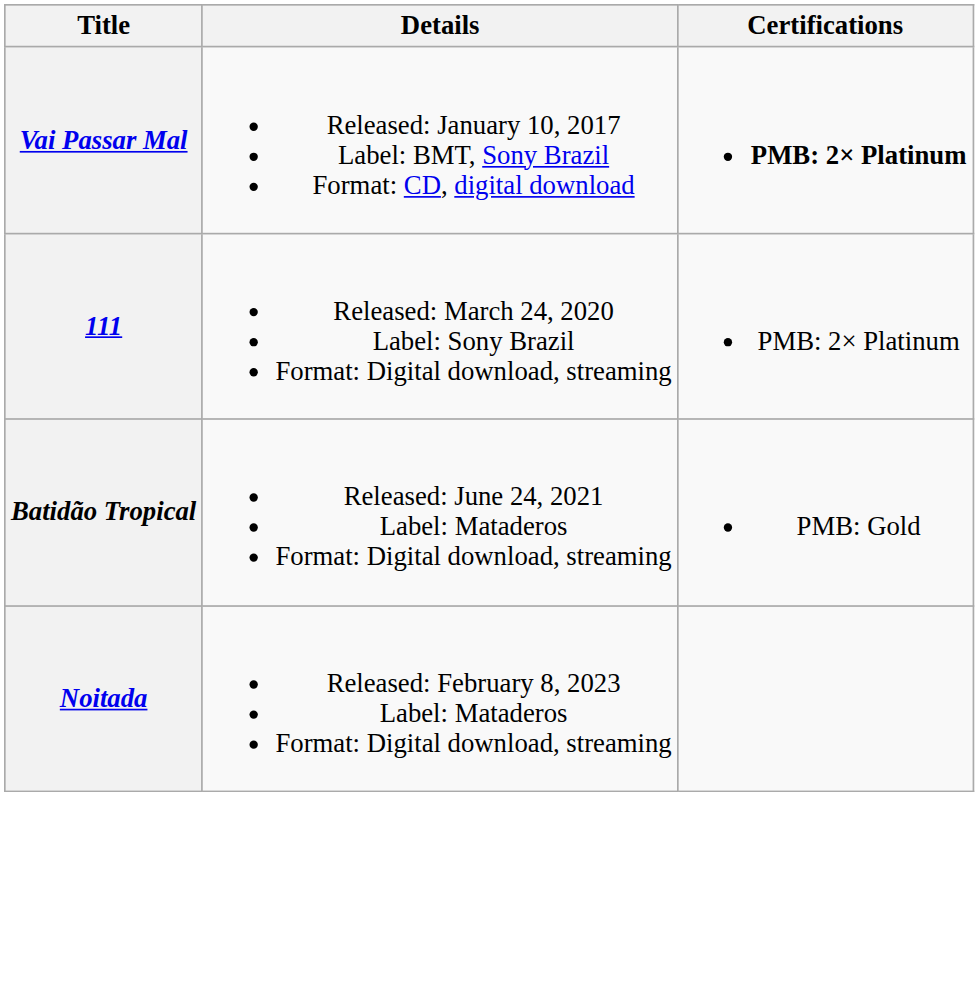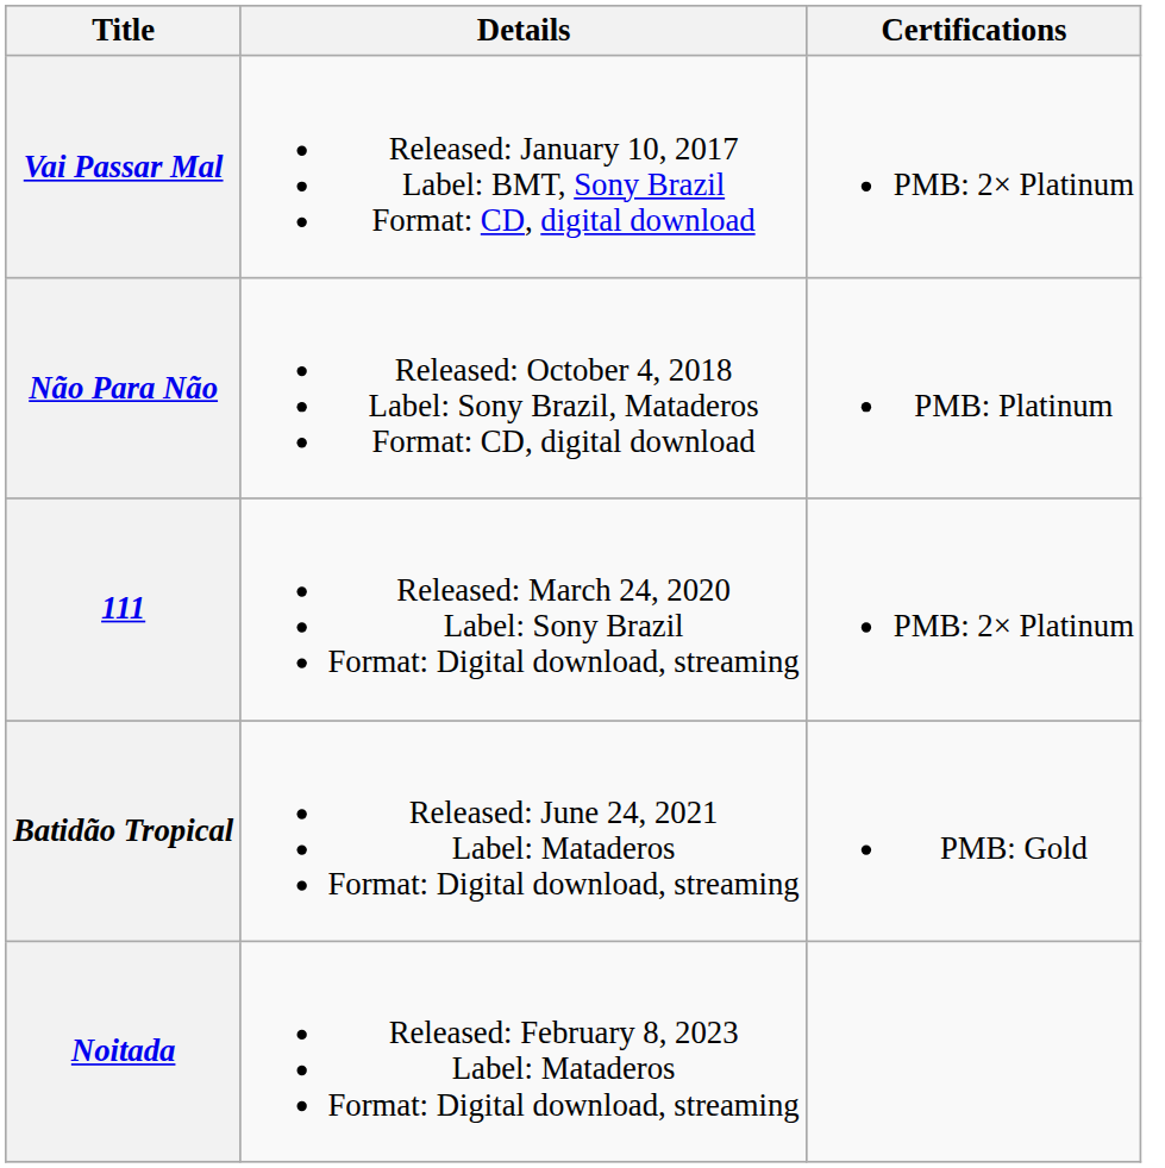 <table class="wikitable plainrowheaders" style="text-align:center;">
 <tr>
 <th scope="col">Title</th>
 <th scope="col">Details</th>
 <th scope="col">Certifications</th>
 </tr>
 <tr>
 <th scope="row"><em><a href='#'>Vai Passar Mal</a></em></th>
 <td><br><ul><li>Released: January 10, 2017</li><li>Label: BMT, <a href='#'>Sony Brazil</a></li><li>Format: <a href='#'>CD</a>, <a href='#'>digital download</a></li></ul></td>
-<td><strong><br><ul><li>PMB: 2× Platinum</li></ul></strong></td>
+<td><br><ul><li>PMB: 2× Platinum</li></ul></td>
+</tr>
+<tr>
+<th scope="row"><em><a href='#'>Não Para Não</a></em></th>
+<td><br><ul><li>Released: October 4, 2018</li><li>Label: Sony Brazil, Mataderos</li><li>Format: CD, digital download</li></ul></td>
+<td><br><ul><li>PMB: Platinum</li></ul></td>
 </tr>
 <tr>
 <th scope="row"><em><a href='#'>111</a></em></th>
 <td><br><ul><li>Released: March 24, 2020</li><li>Label: Sony Brazil</li><li>Format: Digital download, streaming</li></ul></td>
 <td><br><ul><li>PMB: 2× Platinum</li></ul></td>
 </tr>
 <tr>
 <th scope="row"><em>Batidão Tropical</em></th>
 <td><br><ul><li>Released: June 24, 2021</li><li>Label: Mataderos</li><li>Format: Digital download, streaming</li></ul></td>
 <td><br><ul><li>PMB: Gold</li></ul></td>
 </tr>
 <tr>
 <th scope="row"><em><a href='#'>Noitada</a></em></th>
 <td><br><ul><li>Released: February 8, 2023</li><li>Label: Mataderos</li><li>Format: Digital download, streaming</li></ul></td>
 <td></td>
 </tr>
 </table>
